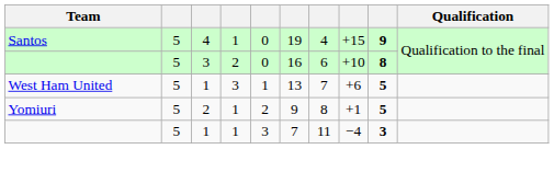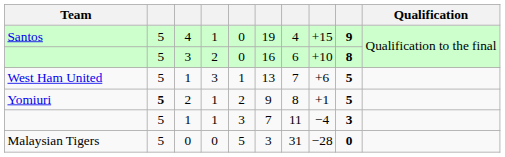 <table class="wikitable" style="text-align:center;">
 <tr>
 <th width=165>Team</th>
 <th width=25></th>
 <th width=25></th>
 <th width=25></th>
 <th width=25></th>
 <th width=25></th>
 <th width=25></th>
 <th width=25></th>
 <th width=25></th>
 <th>Qualification</th>
 </tr>
 <tr bgcolor="#ccffcc">
 <td style="text-align:left;"> <a href='#'>Santos</a></td>
 <td>5</td>
 <td>4</td>
 <td>1</td>
 <td>0</td>
 <td>19</td>
 <td>4</td>
 <td>+15</td>
 <td><strong>9</strong></td>
 <td rowspan="2">Qualification to the final</td>
 </tr>
 <tr bgcolor="#ccffcc">
 <td style="text-align:left;"></td>
 <td>5</td>
 <td>3</td>
 <td>2</td>
 <td>0</td>
 <td>16</td>
 <td>6</td>
 <td>+10</td>
 <td><strong>8</strong></td>
 </tr>
 <tr>
 <td style="text-align:left;"> <a href='#'>West Ham United</a></td>
 <td>5</td>
 <td>1</td>
 <td>3</td>
 <td>1</td>
 <td>13</td>
 <td>7</td>
 <td>+6</td>
 <td><strong>5</strong></td>
 <td></td>
 </tr>
 <tr>
 <td style="text-align:left;"> <a href='#'>Yomiuri</a></td>
-<td>5</td>
+<td><strong>5</strong></td>
 <td>2</td>
 <td>1</td>
 <td>2</td>
 <td>9</td>
 <td>8</td>
 <td>+1</td>
 <td><strong>5</strong></td>
 <td></td>
 </tr>
 <tr>
 <td style="text-align:left;"></td>
 <td>5</td>
 <td>1</td>
 <td>1</td>
 <td>3</td>
 <td>7</td>
 <td>11</td>
 <td>−4</td>
 <td><strong>3</strong></td>
 <td></td>
 </tr>
+<tr>
+<td style="text-align:left;"> Malaysian Tigers</td>
+<td>5</td>
+<td>0</td>
+<td>0</td>
+<td>5</td>
+<td>3</td>
+<td>31</td>
+<td>−28</td>
+<td><strong>0</strong></td>
+<td></td>
+</tr>
 </table>
